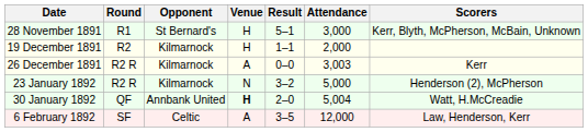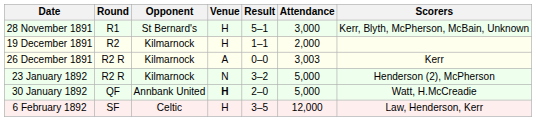 <table class="wikitable sortable" style="font-size:100%; text-align:center">
 <tr>
 <th>Date</th>
 <th>Round</th>
 <th>Opponent</th>
 <th>Venue</th>
 <th>Result</th>
 <th>Attendance</th>
 <th>Scorers</th>
 </tr>
 <tr bgcolor = "#EEFFEE">
 <td>28 November 1891</td>
 <td>R1</td>
 <td>St Bernard's</td>
 <td>H</td>
 <td>5–1</td>
 <td>3,000</td>
 <td>Kerr, Blyth, McPherson, McBain, Unknown</td>
 </tr>
 <tr bgcolor = "#FFFFEE">
 <td>19 December 1891</td>
 <td>R2</td>
 <td>Kilmarnock</td>
 <td>H</td>
 <td>1–1</td>
 <td>2,000</td>
 <td></td>
 </tr>
 <tr bgcolor = "#FFFFEE">
 <td>26 December 1891</td>
 <td>R2 R</td>
 <td>Kilmarnock</td>
 <td>A</td>
 <td>0–0</td>
 <td>3,003</td>
 <td>Kerr</td>
 </tr>
 <tr bgcolor = "#EEFFEE">
 <td>23 January 1892</td>
 <td>R2 R</td>
 <td>Kilmarnock</td>
 <td>N</td>
 <td>3–2</td>
 <td>5,000</td>
 <td>Henderson (2), McPherson</td>
 </tr>
 <tr bgcolor = "#EEFFEE">
 <td>30 January 1892</td>
 <td>QF</td>
 <td>Annbank United</td>
 <td><strong>H</strong></td>
 <td>2–0</td>
-<td>5,004</td>
+<td>5,000</td>
 <td>Watt, H.McCreadie</td>
 </tr>
 <tr bgcolor = "#FFEEEE">
 <td>6 February 1892</td>
 <td>SF</td>
 <td>Celtic</td>
-<td>A</td>
+<td>H</td>
 <td>3–5</td>
 <td>12,000</td>
 <td>Law, Henderson, Kerr</td>
 </tr>
 </table>
